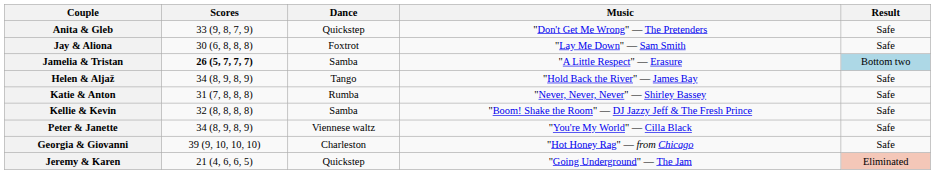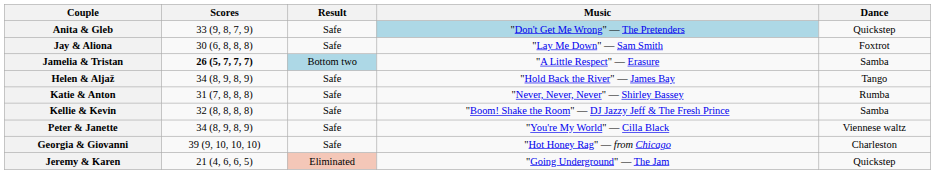 <table class="wikitable sortable" style="text-align:center; width:90%">
 <tr>
 <th scope="col">Couple</th>
 <th scope="col">Scores</th>
+<th scope="col" class="unsortable">Result</th>
+<th scope="col" class="unsortable">Music</th>
 <th scope="col" class="unsortable">Dance</th>
-<th scope="col" class="unsortable">Music</th>
-<th scope="col" class="unsortable">Result</th>
 </tr>
 <tr>
 <th scope="row">Anita & Gleb</th>
 <td>33 (9, 8, 7, 9)</td>
+<td>Safe</td>
+<td style="background: lightblue;">"<a href='#'>Don't Get Me Wrong</a>" — <a href='#'>The Pretenders</a></td>
 <td>Quickstep</td>
-<td>"<a href='#'>Don't Get Me Wrong</a>" — <a href='#'>The Pretenders</a></td>
-<td>Safe</td>
 </tr>
 <tr>
 <th scope="row">Jay & Aliona</th>
 <td>30 (6, 8, 8, 8)</td>
+<td>Safe</td>
+<td>"<a href='#'>Lay Me Down</a>" — <a href='#'>Sam Smith</a></td>
 <td>Foxtrot</td>
-<td>"<a href='#'>Lay Me Down</a>" — <a href='#'>Sam Smith</a></td>
-<td>Safe</td>
 </tr>
 <tr>
 <th scope="row">Jamelia & Tristan</th>
 <td><strong>26 (5, 7, 7, 7)</strong></td>
+<td bgcolor="lightblue">Bottom two</td>
+<td>"<a href='#'>A Little Respect</a>" — <a href='#'>Erasure</a></td>
 <td>Samba</td>
-<td>"<a href='#'>A Little Respect</a>" — <a href='#'>Erasure</a></td>
-<td bgcolor="lightblue">Bottom two</td>
 </tr>
 <tr>
 <th scope="row">Helen & Aljaž</th>
 <td>34 (8, 9, 8, 9)</td>
+<td>Safe</td>
+<td>"<a href='#'>Hold Back the River</a>" — <a href='#'>James Bay</a></td>
 <td>Tango</td>
-<td>"<a href='#'>Hold Back the River</a>" — <a href='#'>James Bay</a></td>
-<td>Safe</td>
 </tr>
 <tr>
 <th scope="row">Katie & Anton</th>
 <td>31 (7, 8, 8, 8)</td>
+<td>Safe</td>
+<td>"<a href='#'>Never, Never, Never</a>" — <a href='#'>Shirley Bassey</a></td>
 <td>Rumba</td>
-<td>"<a href='#'>Never, Never, Never</a>" — <a href='#'>Shirley Bassey</a></td>
-<td>Safe</td>
 </tr>
 <tr>
 <th scope="row">Kellie & Kevin</th>
 <td>32 (8, 8, 8, 8)</td>
+<td>Safe</td>
+<td>"<a href='#'>Boom! Shake the Room</a>" — <a href='#'>DJ Jazzy Jeff & The Fresh Prince</a></td>
 <td>Samba</td>
-<td>"<a href='#'>Boom! Shake the Room</a>" — <a href='#'>DJ Jazzy Jeff & The Fresh Prince</a></td>
-<td>Safe</td>
 </tr>
 <tr>
 <th scope="row">Peter & Janette</th>
 <td>34 (8, 9, 8, 9)</td>
+<td>Safe</td>
+<td>"<a href='#'>You're My World</a>" — <a href='#'>Cilla Black</a></td>
 <td>Viennese waltz</td>
-<td>"<a href='#'>You're My World</a>" — <a href='#'>Cilla Black</a></td>
-<td>Safe</td>
 </tr>
 <tr>
 <th scope="row">Georgia & Giovanni</th>
 <td>39 (9, 10, 10, 10)</td>
+<td>Safe</td>
+<td>"<a href='#'>Hot Honey Rag</a>" — <em>from <a href='#'>Chicago</a></em></td>
 <td>Charleston</td>
-<td>"<a href='#'>Hot Honey Rag</a>" — <em>from <a href='#'>Chicago</a></em></td>
-<td>Safe</td>
 </tr>
 <tr>
 <th scope="row">Jeremy & Karen</th>
 <td>21 (4, 6, 6, 5)</td>
+<td bgcolor="f4c7b8">Eliminated</td>
+<td>"<a href='#'>Going Underground</a>" — <a href='#'>The Jam</a></td>
 <td>Quickstep</td>
-<td>"<a href='#'>Going Underground</a>" — <a href='#'>The Jam</a></td>
-<td bgcolor="f4c7b8">Eliminated</td>
 </tr>
 </table>
